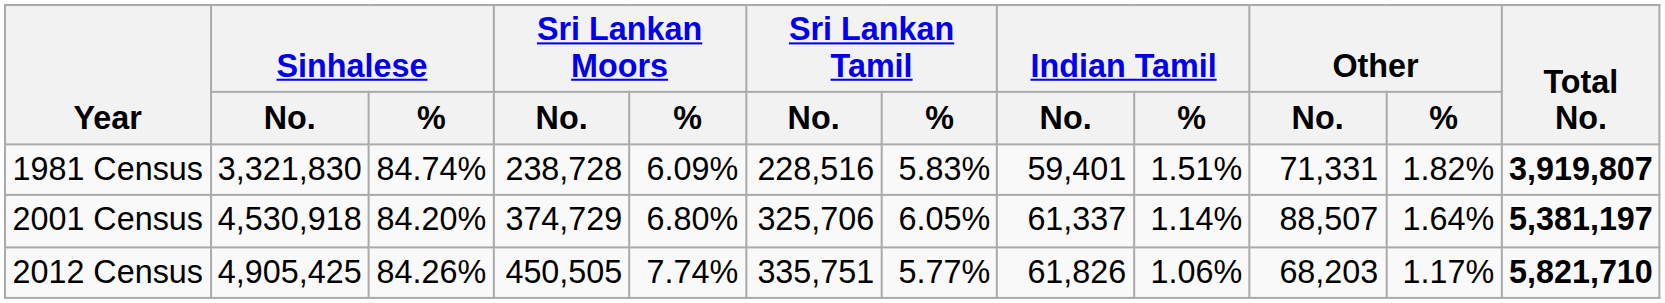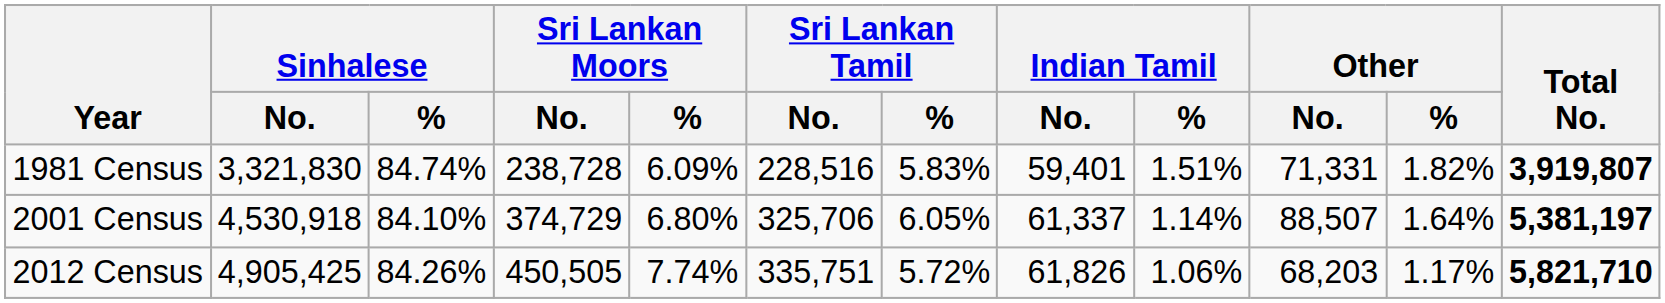 <table class="wikitable" style="text-align:right;">
 <tr style="vertical-align:bottom;">
 <th rowspan=2>Year</th>
 <th colspan=2><a href='#'>Sinhalese</a></th>
 <th colspan=2><a href='#'>Sri Lankan Moors</a></th>
 <th colspan=2><a href='#'>Sri Lankan Tamil</a></th>
 <th colspan=2><a href='#'>Indian Tamil</a></th>
 <th colspan=2>Other</th>
 <th rowspan=2><strong>Total</strong><br><strong>No.</strong></th>
 </tr>
 <tr>
 <th style="width:60px;">No.</th>
 <th style="width:50px;">%</th>
 <th style="width:60px;">No.</th>
 <th style="width:50px;">%</th>
 <th style="width:60px;">No.</th>
 <th style="width:50px;">%</th>
 <th style="width:60px;">No.</th>
 <th style="width:50px;">%</th>
 <th style="width:60px;">No.</th>
 <th style="width:50px;">%</th>
 </tr>
 <tr>
 <td align=left>1981 Census</td>
 <td>3,321,830</td>
 <td>84.74%</td>
 <td>238,728</td>
 <td>6.09%</td>
 <td>228,516</td>
 <td>5.83%</td>
 <td>59,401</td>
 <td>1.51%</td>
 <td>71,331</td>
 <td>1.82%</td>
 <td><strong>3,919,807</strong></td>
 </tr>
 <tr>
 <td align=left>2001 Census</td>
 <td>4,530,918</td>
-<td>84.20%</td>
+<td>84.10%</td>
 <td>374,729</td>
 <td>6.80%</td>
 <td>325,706</td>
 <td>6.05%</td>
 <td>61,337</td>
 <td>1.14%</td>
 <td>88,507</td>
 <td>1.64%</td>
 <td><strong>5,381,197</strong></td>
 </tr>
 <tr>
 <td align=left>2012 Census</td>
 <td>4,905,425</td>
 <td>84.26%</td>
 <td>450,505</td>
 <td>7.74%</td>
 <td>335,751</td>
-<td>5.77%</td>
+<td>5.72%</td>
 <td>61,826</td>
 <td>1.06%</td>
 <td>68,203</td>
 <td>1.17%</td>
 <td><strong>5,821,710</strong></td>
 </tr>
 </table>
